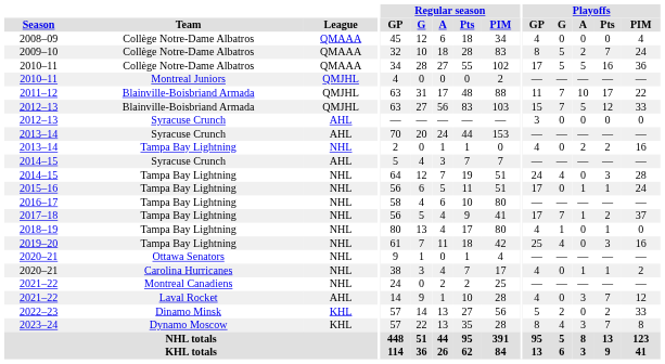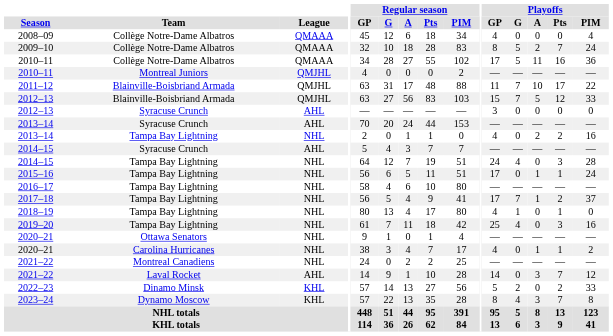 <table border="0" cellpadding="1" cellspacing="0" style="text-align:center; width:60em">
 <tr bgcolor="#e0e0e0">
 <th colspan="3" bgcolor="#ffffff"></th>
 <th rowspan="99" bgcolor="#ffffff"></th>
 <th colspan="5"><a href='#'>Regular season</a></th>
 <th rowspan="99" bgcolor="#ffffff"></th>
 <th colspan="5"><a href='#'>Playoffs</a></th>
 </tr>
 <tr bgcolor="#e0e0e0">
 <th><a href='#'>Season</a></th>
 <th>Team</th>
 <th>League</th>
 <th>GP</th>
 <th><a href='#'>G</a></th>
 <th><a href='#'>A</a></th>
 <th><a href='#'>Pts</a></th>
 <th><a href='#'>PIM</a></th>
 <th>GP</th>
 <th>G</th>
 <th>A</th>
 <th>Pts</th>
 <th>PIM</th>
 </tr>
 <tr>
 <td>2008–09</td>
 <td>Collège Notre-Dame Albatros</td>
 <td><a href='#'>QMAAA</a></td>
 <td>45</td>
 <td>12</td>
 <td>6</td>
 <td>18</td>
 <td>34</td>
 <td>4</td>
 <td>0</td>
 <td>0</td>
 <td>0</td>
 <td>4</td>
 </tr>
 <tr bgcolor="#f0f0f0">
 <td>2009–10</td>
 <td>Collège Notre-Dame Albatros</td>
 <td>QMAAA</td>
 <td>32</td>
 <td>10</td>
 <td>18</td>
 <td>28</td>
 <td>83</td>
 <td>8</td>
 <td>5</td>
 <td>2</td>
 <td>7</td>
 <td>24</td>
 </tr>
 <tr>
 <td>2010–11</td>
 <td>Collège Notre-Dame Albatros</td>
 <td>QMAAA</td>
 <td>34</td>
 <td>28</td>
 <td>27</td>
 <td>55</td>
 <td>102</td>
 <td>17</td>
 <td>5</td>
-<td>5</td>
+<td>11</td>
 <td>16</td>
 <td>36</td>
 </tr>
 <tr bgcolor="#f0f0f0">
 <td><a href='#'>2010–11</a></td>
 <td><a href='#'>Montreal Juniors</a></td>
 <td><a href='#'>QMJHL</a></td>
 <td>4</td>
 <td>0</td>
 <td>0</td>
 <td>0</td>
 <td>2</td>
 <td>—</td>
 <td>—</td>
 <td>—</td>
 <td>—</td>
 <td>—</td>
 </tr>
 <tr>
 <td><a href='#'>2011–12</a></td>
 <td><a href='#'>Blainville-Boisbriand Armada</a></td>
 <td>QMJHL</td>
 <td>63</td>
 <td>31</td>
 <td>17</td>
 <td>48</td>
 <td>88</td>
 <td>11</td>
 <td>7</td>
 <td>10</td>
 <td>17</td>
 <td>22</td>
 </tr>
 <tr bgcolor="#f0f0f0">
 <td><a href='#'>2012–13</a></td>
 <td>Blainville-Boisbriand Armada</td>
 <td>QMJHL</td>
 <td>63</td>
 <td>27</td>
 <td>56</td>
 <td>83</td>
 <td>103</td>
 <td>15</td>
 <td>7</td>
 <td>5</td>
 <td>12</td>
 <td>33</td>
 </tr>
 <tr>
 <td><a href='#'>2012–13</a></td>
 <td><a href='#'>Syracuse Crunch</a></td>
 <td><a href='#'>AHL</a></td>
 <td>—</td>
 <td>—</td>
 <td>—</td>
 <td>—</td>
 <td>—</td>
 <td>3</td>
 <td>0</td>
 <td>0</td>
 <td>0</td>
 <td>0</td>
 </tr>
 <tr bgcolor="#f0f0f0">
 <td><a href='#'>2013–14</a></td>
 <td>Syracuse Crunch</td>
 <td>AHL</td>
 <td>70</td>
 <td>20</td>
 <td>24</td>
 <td>44</td>
 <td>153</td>
 <td>—</td>
 <td>—</td>
 <td>—</td>
 <td>—</td>
 <td>—</td>
 </tr>
 <tr>
 <td><a href='#'>2013–14</a></td>
 <td><a href='#'>Tampa Bay Lightning</a></td>
 <td><a href='#'>NHL</a></td>
 <td>2</td>
 <td>0</td>
 <td>1</td>
 <td>1</td>
 <td>0</td>
 <td>4</td>
 <td>0</td>
 <td>2</td>
 <td>2</td>
 <td>16</td>
 </tr>
 <tr bgcolor="#f0f0f0">
 <td><a href='#'>2014–15</a></td>
 <td>Syracuse Crunch</td>
 <td>AHL</td>
 <td>5</td>
 <td>4</td>
 <td>3</td>
 <td>7</td>
 <td>7</td>
 <td>—</td>
 <td>—</td>
 <td>—</td>
 <td>—</td>
 <td>—</td>
 </tr>
 <tr>
 <td><a href='#'>2014–15</a></td>
 <td>Tampa Bay Lightning</td>
 <td>NHL</td>
 <td>64</td>
 <td>12</td>
 <td>7</td>
 <td>19</td>
 <td>51</td>
 <td>24</td>
 <td>4</td>
 <td>0</td>
 <td>3</td>
 <td>28</td>
 </tr>
 <tr bgcolor="#f0f0f0">
 <td><a href='#'>2015–16</a></td>
 <td>Tampa Bay Lightning</td>
 <td>NHL</td>
 <td>56</td>
 <td>6</td>
 <td>5</td>
 <td>11</td>
 <td>51</td>
 <td>17</td>
 <td>0</td>
 <td>1</td>
 <td>1</td>
 <td>24</td>
 </tr>
 <tr>
 <td><a href='#'>2016–17</a></td>
 <td>Tampa Bay Lightning</td>
 <td>NHL</td>
 <td>58</td>
 <td>4</td>
 <td>6</td>
 <td>10</td>
 <td>80</td>
 <td>—</td>
 <td>—</td>
 <td>—</td>
 <td>—</td>
 <td>—</td>
 </tr>
 <tr bgcolor="#f0f0f0">
 <td><a href='#'>2017–18</a></td>
 <td>Tampa Bay Lightning</td>
 <td>NHL</td>
 <td>56</td>
 <td>5</td>
 <td>4</td>
 <td>9</td>
 <td>41</td>
 <td>17</td>
 <td>7</td>
 <td>1</td>
 <td>2</td>
 <td>37</td>
 </tr>
 <tr>
 <td><a href='#'>2018–19</a></td>
 <td>Tampa Bay Lightning</td>
 <td>NHL</td>
 <td>80</td>
 <td>13</td>
 <td>4</td>
 <td>17</td>
 <td>80</td>
 <td>4</td>
 <td>1</td>
 <td>0</td>
 <td>1</td>
 <td>0</td>
 </tr>
 <tr bgcolor="#f0f0f0">
 <td><a href='#'>2019–20</a></td>
 <td>Tampa Bay Lightning</td>
 <td>NHL</td>
 <td>61</td>
 <td>7</td>
 <td>11</td>
 <td>18</td>
 <td>42</td>
 <td>25</td>
 <td>4</td>
 <td>0</td>
 <td>3</td>
 <td>16</td>
 </tr>
 <tr>
 <td><a href='#'>2020–21</a></td>
 <td><a href='#'>Ottawa Senators</a></td>
 <td>NHL</td>
 <td>9</td>
 <td>1</td>
 <td>0</td>
 <td>1</td>
 <td>4</td>
 <td>—</td>
 <td>—</td>
 <td>—</td>
 <td>—</td>
 <td>—</td>
 </tr>
 <tr bgcolor="#f0f0f0">
 <td>2020–21</td>
 <td><a href='#'>Carolina Hurricanes</a></td>
 <td>NHL</td>
 <td>38</td>
 <td>3</td>
 <td>4</td>
 <td>7</td>
 <td>17</td>
 <td>4</td>
 <td>0</td>
 <td>1</td>
 <td>1</td>
 <td>2</td>
 </tr>
 <tr>
 <td><a href='#'>2021–22</a></td>
 <td><a href='#'>Montreal Canadiens</a></td>
 <td>NHL</td>
 <td>24</td>
 <td>0</td>
 <td>2</td>
 <td>2</td>
 <td>25</td>
 <td>—</td>
 <td>—</td>
 <td>—</td>
 <td>—</td>
 <td>—</td>
 </tr>
 <tr bgcolor="#f0f0f0">
 <td><a href='#'>2021–22</a></td>
 <td><a href='#'>Laval Rocket</a></td>
 <td>AHL</td>
 <td>14</td>
 <td>9</td>
 <td>1</td>
 <td>10</td>
 <td>28</td>
-<td>4</td>
+<td>14</td>
 <td>0</td>
 <td>3</td>
 <td>7</td>
 <td>12</td>
 </tr>
 <tr>
 <td><a href='#'>2022–23</a></td>
 <td><a href='#'>Dinamo Minsk</a></td>
 <td><a href='#'>KHL</a></td>
 <td>57</td>
 <td>14</td>
 <td>13</td>
 <td>27</td>
 <td>56</td>
 <td>5</td>
 <td>2</td>
 <td>0</td>
 <td>2</td>
 <td>33</td>
 </tr>
 <tr bgcolor="#f0f0f0">
 <td><a href='#'>2023–24</a></td>
 <td><a href='#'>Dynamo Moscow</a></td>
 <td>KHL</td>
 <td>57</td>
 <td>22</td>
 <td>13</td>
 <td>35</td>
 <td>28</td>
 <td>8</td>
 <td>4</td>
 <td>3</td>
 <td>7</td>
 <td>8</td>
 </tr>
 <tr bgcolor="#e0e0e0">
 <th colspan="3">NHL totals</th>
 <th>448</th>
 <th>51</th>
 <th>44</th>
 <th>95</th>
 <th>391</th>
 <th>95</th>
 <th>5</th>
 <th>8</th>
 <th>13</th>
 <th>123</th>
 </tr>
 <tr bgcolor="#e0e0e0">
 <th colspan="3">KHL totals</th>
 <th>114</th>
 <th>36</th>
 <th>26</th>
 <th>62</th>
 <th>84</th>
 <th>13</th>
 <th>6</th>
 <th>3</th>
 <th>9</th>
 <th>41</th>
 </tr>
 </table>
